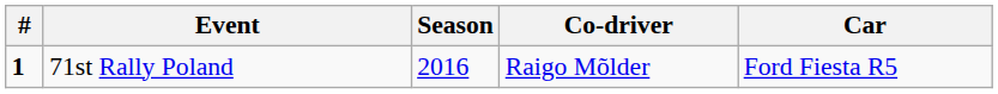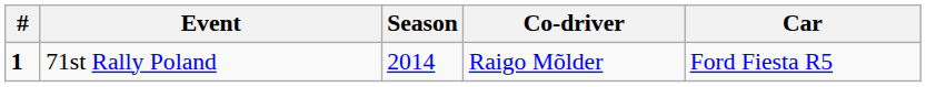 <table class="wikitable">
 <tr>
 <th style="width:1px"> # </th>
 <th style="width:220px">Event</th>
 <th style="width:20px">Season</th>
 <th style="width:140px">Co-driver</th>
 <th style="width:150px">Car</th>
 </tr>
 <tr>
 <td><strong>1</strong></td>
 <td> 71st <a href='#'>Rally Poland</a></td>
-<td><a href='#'>2016</a></td>
+<td><a href='#'>2014</a></td>
 <td> <a href='#'>Raigo Mõlder</a></td>
 <td><a href='#'>Ford Fiesta R5</a></td>
 </tr>
 </table>
